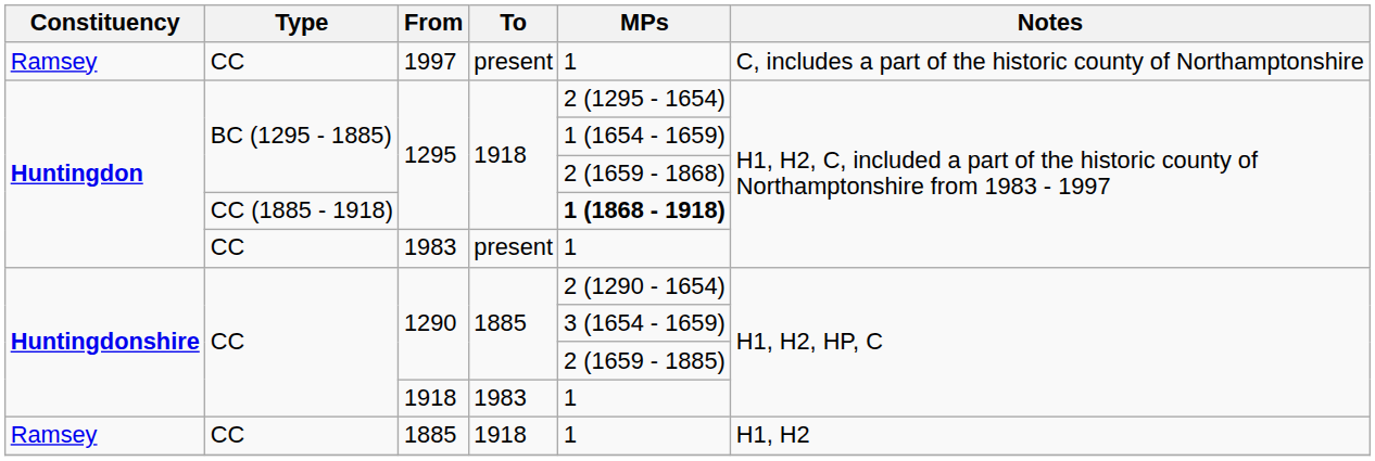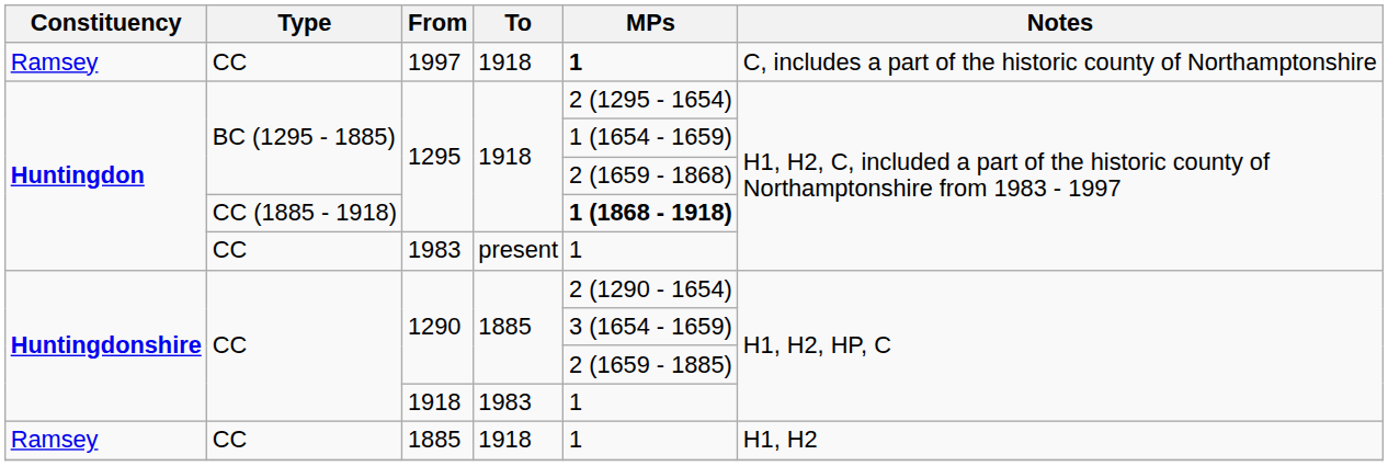 <table class="wikitable">
 <tr>
 <th>Constituency</th>
 <th>Type</th>
 <th>From</th>
 <th>To</th>
 <th>MPs</th>
 <th>Notes</th>
 </tr>
 <tr>
 <td><a href='#'>Ramsey</a></td>
 <td>CC</td>
 <td>1997</td>
-<td>present</td>
-<td>1</td>
+<td>1918</td>
+<td><strong>1</strong></td>
 <td>C, includes a part of the historic county of Northamptonshire</td>
 </tr>
 <tr>
 <td rowspan="5"><strong><a href='#'>Huntingdon</a></strong></td>
 <td rowspan="3">BC (1295 - 1885)</td>
 <td rowspan="4">1295</td>
 <td rowspan="4">1918</td>
 <td>2 (1295 - 1654)</td>
 <td rowspan="5">H1, H2, C, included a part of the historic county of<br> Northamptonshire from 1983 - 1997</td>
 </tr>
 <tr>
 <td>1 (1654 - 1659)</td>
 </tr>
 <tr>
 <td>2 (1659 - 1868)</td>
 </tr>
 <tr>
 <td>CC (1885 - 1918)</td>
 <td><strong>1 (1868 - 1918)</strong></td>
 </tr>
 <tr>
 <td>CC</td>
 <td>1983</td>
 <td>present</td>
 <td>1</td>
 </tr>
 <tr>
 <td rowspan="4"><strong><a href='#'>Huntingdonshire</a></strong></td>
 <td rowspan="4">CC</td>
 <td rowspan="3">1290</td>
 <td rowspan="3">1885</td>
 <td>2 (1290 - 1654)</td>
 <td rowspan="4">H1, H2, HP, C</td>
 </tr>
 <tr>
 <td>3 (1654 - 1659)</td>
 </tr>
 <tr>
 <td>2 (1659 - 1885)</td>
 </tr>
 <tr>
 <td>1918</td>
 <td>1983</td>
 <td>1</td>
 </tr>
 <tr>
 <td><a href='#'>Ramsey</a></td>
 <td>CC</td>
 <td>1885</td>
 <td>1918</td>
 <td>1</td>
 <td>H1, H2</td>
 </tr>
 <tr>
 </tr>
 </table>
